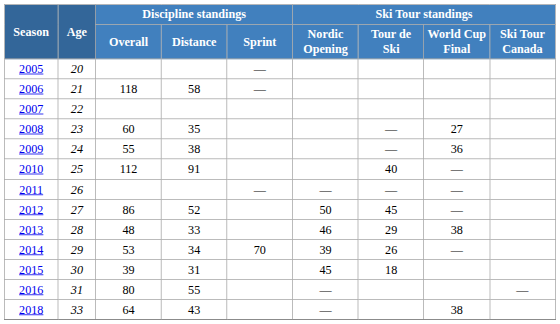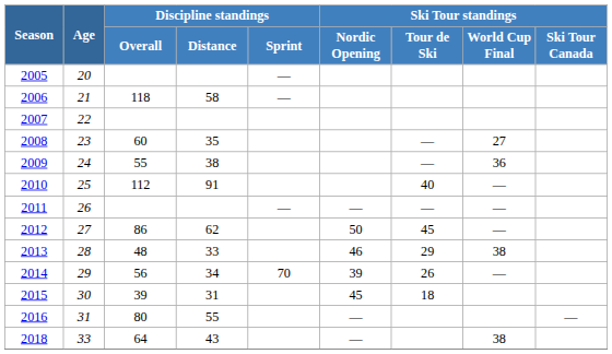 <table class="wikitable" style="font-size:95%; text-align:center; border:grey solid 1px; border-collapse:collapse; background:#ffffff;">
 <tr>
 <th style="background-color:#369; color:white; width:60px;" rowspan="2"> Season </th>
 <th style="background-color:#369; color:white; width:40px;" rowspan="2"> Age </th>
 <th style="background-color:#4180be; color:white;" colspan="3">Discipline standings</th>
 <th style="background-color:#4180be; color:white;" colspan="4">Ski Tour standings</th>
 </tr>
 <tr>
 <th style="background-color:#4180be; color:white; width:75px;">Overall</th>
 <th style="background-color:#4180be; color:white; width:75px;">Distance</th>
 <th style="background-color:#4180be; color:white; width:75px;">Sprint</th>
 <th style="background-color:#4180be; color:white; width:75px;">Nordic<br>Opening</th>
 <th style="background-color:#4180be; color:white; width:75px;">Tour de<br>Ski</th>
 <th style="background-color:#4180be; color:white; width:75px;">World Cup<br>Final</th>
 <th style="background-color:#4180be; color:white; width:75px;">Ski Tour<br>Canada</th>
 </tr>
 <tr>
 <td><a href='#'>2005</a></td>
 <td><em>20</em></td>
 <td></td>
 <td></td>
 <td>—</td>
 <td></td>
 <td></td>
 <td></td>
 <td></td>
 </tr>
 <tr>
 <td><a href='#'>2006</a></td>
 <td><em>21</em></td>
 <td>118</td>
 <td>58</td>
 <td>—</td>
 <td></td>
 <td></td>
 <td></td>
 <td></td>
 </tr>
 <tr>
 <td><a href='#'>2007</a></td>
 <td><em>22</em></td>
 <td></td>
 <td></td>
 <td></td>
 <td></td>
 <td></td>
 <td></td>
 <td></td>
 </tr>
 <tr>
 <td><a href='#'>2008</a></td>
 <td><em>23</em></td>
 <td>60</td>
 <td>35</td>
 <td></td>
 <td></td>
 <td>—</td>
 <td>27</td>
 <td></td>
 </tr>
 <tr>
 <td><a href='#'>2009</a></td>
 <td><em>24</em></td>
 <td>55</td>
 <td>38</td>
 <td></td>
 <td></td>
 <td>—</td>
 <td>36</td>
 <td></td>
 </tr>
 <tr>
 <td><a href='#'>2010</a></td>
 <td><em>25</em></td>
 <td>112</td>
 <td>91</td>
 <td></td>
 <td></td>
 <td>40</td>
 <td>—</td>
 <td></td>
 </tr>
 <tr>
 <td><a href='#'>2011</a></td>
 <td><em>26</em></td>
 <td></td>
 <td></td>
 <td>—</td>
 <td>—</td>
 <td>—</td>
 <td>—</td>
 <td></td>
 </tr>
 <tr>
 <td><a href='#'>2012</a></td>
 <td><em>27</em></td>
 <td>86</td>
-<td>52</td>
+<td>62</td>
 <td></td>
 <td>50</td>
 <td>45</td>
 <td>—</td>
 <td></td>
 </tr>
 <tr>
 <td><a href='#'>2013</a></td>
 <td><em>28</em></td>
 <td>48</td>
 <td>33</td>
 <td></td>
 <td>46</td>
 <td>29</td>
 <td>38</td>
 <td></td>
 </tr>
 <tr>
 <td><a href='#'>2014</a></td>
 <td><em>29</em></td>
-<td>53</td>
+<td>56</td>
 <td>34</td>
 <td>70</td>
 <td>39</td>
 <td>26</td>
 <td>—</td>
 <td></td>
 </tr>
 <tr>
 <td><a href='#'>2015</a></td>
 <td><em>30</em></td>
 <td>39</td>
 <td>31</td>
 <td></td>
 <td>45</td>
 <td>18</td>
 <td></td>
 <td></td>
 </tr>
 <tr>
 <td><a href='#'>2016</a></td>
 <td><em>31</em></td>
 <td>80</td>
 <td>55</td>
 <td></td>
 <td>—</td>
 <td></td>
 <td></td>
 <td>—</td>
 </tr>
 <tr>
 <td><a href='#'>2018</a></td>
 <td><em>33</em></td>
 <td>64</td>
 <td>43</td>
 <td></td>
 <td>—</td>
 <td></td>
 <td>38</td>
 <td></td>
 </tr>
 <tr>
 </tr>
 </table>
